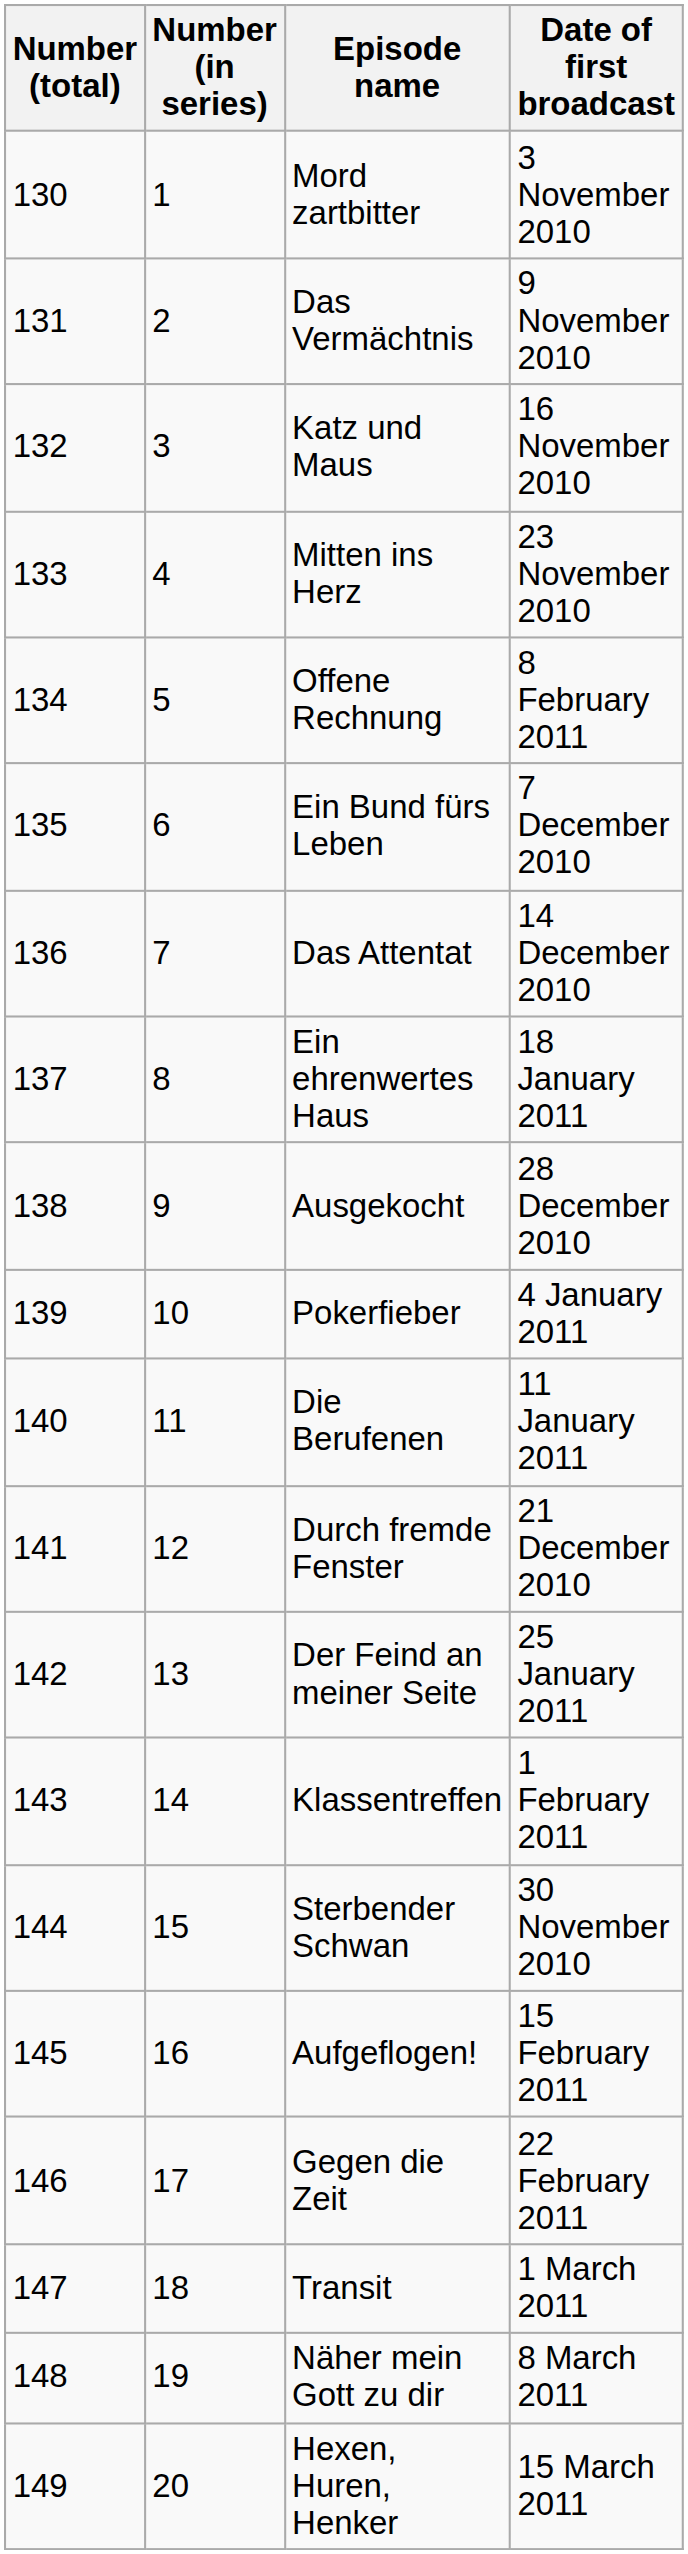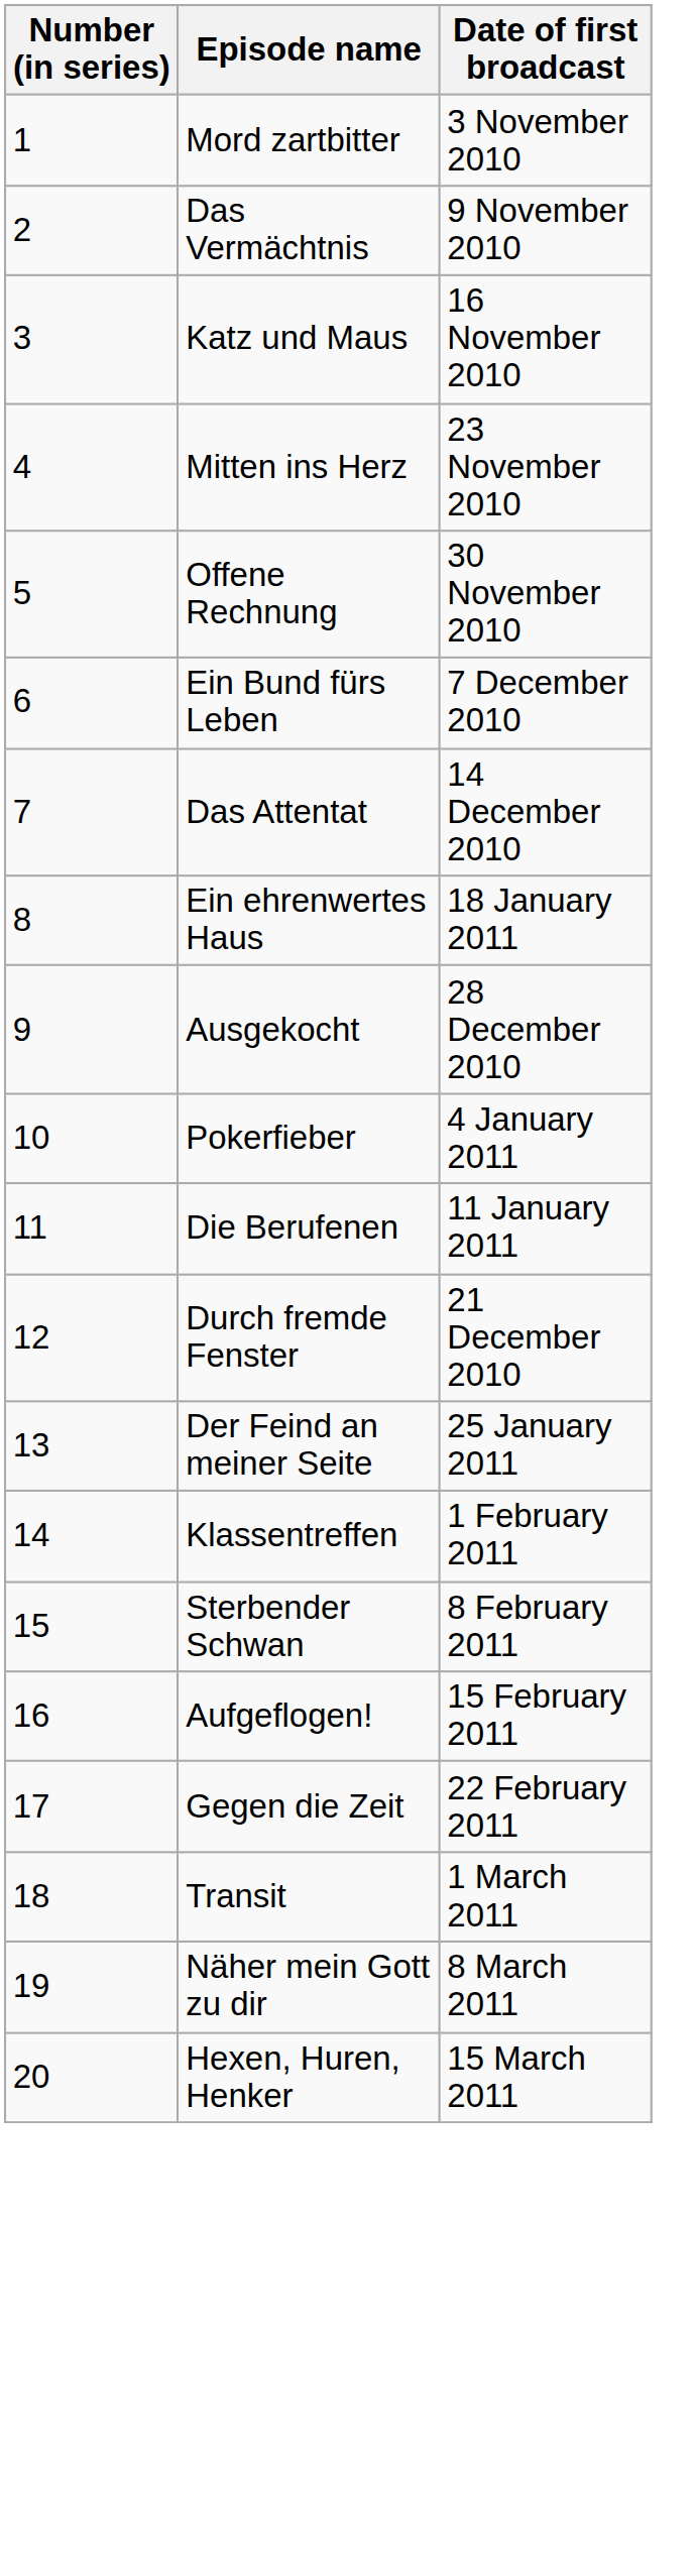 <table class="wikitable" width="50%">
 <tr class="hintergrundfarbe6">
-<th>Number (total)</th>
 <th>Number (in series)</th>
 <th>Episode name</th>
 <th>Date of first broadcast</th>
 </tr>
 <tr>
-<td>130</td>
 <td>1</td>
 <td>Mord zartbitter</td>
 <td>3 November 2010</td>
 </tr>
 <tr>
-<td>131</td>
 <td>2</td>
 <td>Das Vermächtnis</td>
 <td>9 November 2010</td>
 </tr>
 <tr>
-<td>132</td>
 <td>3</td>
 <td>Katz und Maus</td>
 <td>16 November 2010</td>
 </tr>
 <tr>
-<td>133</td>
 <td>4</td>
 <td>Mitten ins Herz</td>
 <td>23 November 2010</td>
 </tr>
 <tr>
-<td>134</td>
 <td>5</td>
 <td>Offene Rechnung</td>
-<td>8 February 2011</td>
+<td>30 November 2010</td>
 </tr>
 <tr>
-<td>135</td>
 <td>6</td>
 <td>Ein Bund fürs Leben</td>
 <td>7 December 2010</td>
 </tr>
 <tr>
-<td>136</td>
 <td>7</td>
 <td>Das Attentat</td>
 <td>14 December 2010</td>
 </tr>
 <tr>
-<td>137</td>
 <td>8</td>
 <td>Ein ehrenwertes Haus</td>
 <td>18 January 2011</td>
 </tr>
 <tr>
-<td>138</td>
 <td>9</td>
 <td>Ausgekocht</td>
 <td>28 December 2010</td>
 </tr>
 <tr>
-<td>139</td>
 <td>10</td>
 <td>Pokerfieber</td>
 <td>4 January 2011</td>
 </tr>
 <tr>
-<td>140</td>
 <td>11</td>
 <td>Die Berufenen</td>
 <td>11 January 2011</td>
 </tr>
 <tr>
-<td>141</td>
 <td>12</td>
 <td>Durch fremde Fenster</td>
 <td>21 December 2010</td>
 </tr>
 <tr>
-<td>142</td>
 <td>13</td>
 <td>Der Feind an meiner Seite</td>
 <td>25 January 2011</td>
 </tr>
 <tr>
-<td>143</td>
 <td>14</td>
 <td>Klassentreffen</td>
 <td>1 February 2011</td>
 </tr>
 <tr>
-<td>144</td>
 <td>15</td>
 <td>Sterbender Schwan</td>
-<td>30 November 2010</td>
+<td>8 February 2011</td>
 </tr>
 <tr>
-<td>145</td>
 <td>16</td>
 <td>Aufgeflogen!</td>
 <td>15 February 2011</td>
 </tr>
 <tr>
-<td>146</td>
 <td>17</td>
 <td>Gegen die Zeit</td>
 <td>22 February 2011</td>
 </tr>
 <tr>
-<td>147</td>
 <td>18</td>
 <td>Transit</td>
 <td>1 March 2011</td>
 </tr>
 <tr>
-<td>148</td>
 <td>19</td>
 <td>Näher mein Gott zu dir</td>
 <td>8 March 2011</td>
 </tr>
 <tr>
-<td>149</td>
 <td>20</td>
 <td>Hexen, Huren, Henker</td>
 <td>15 March 2011</td>
 </tr>
 </table>
